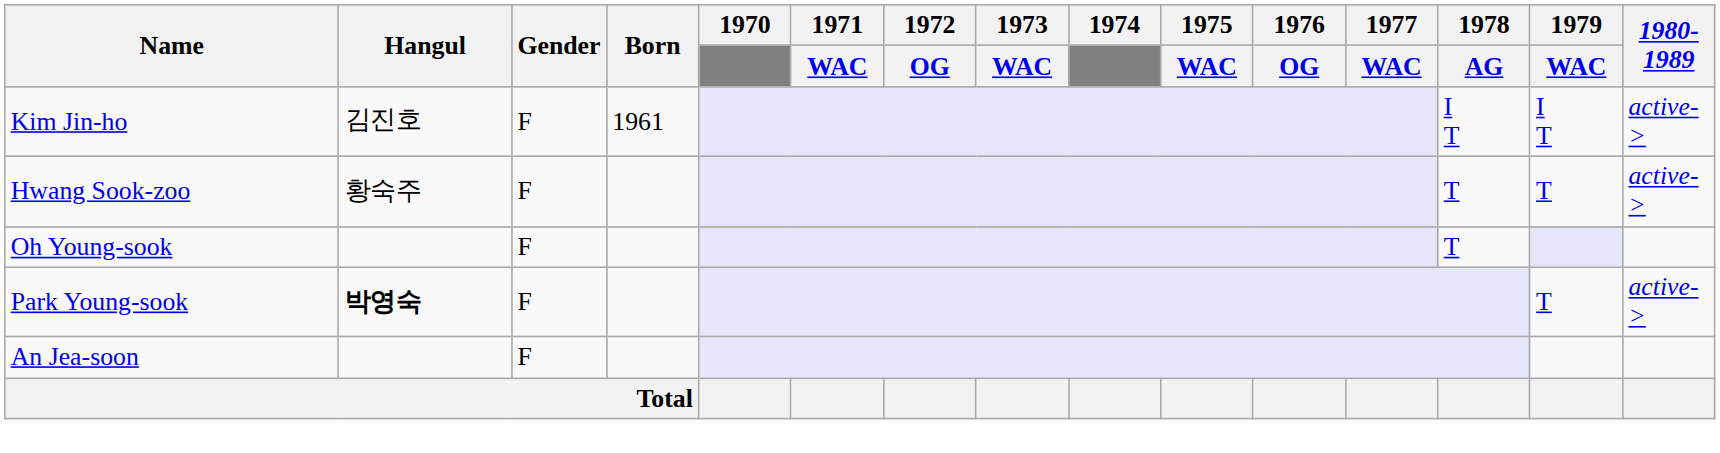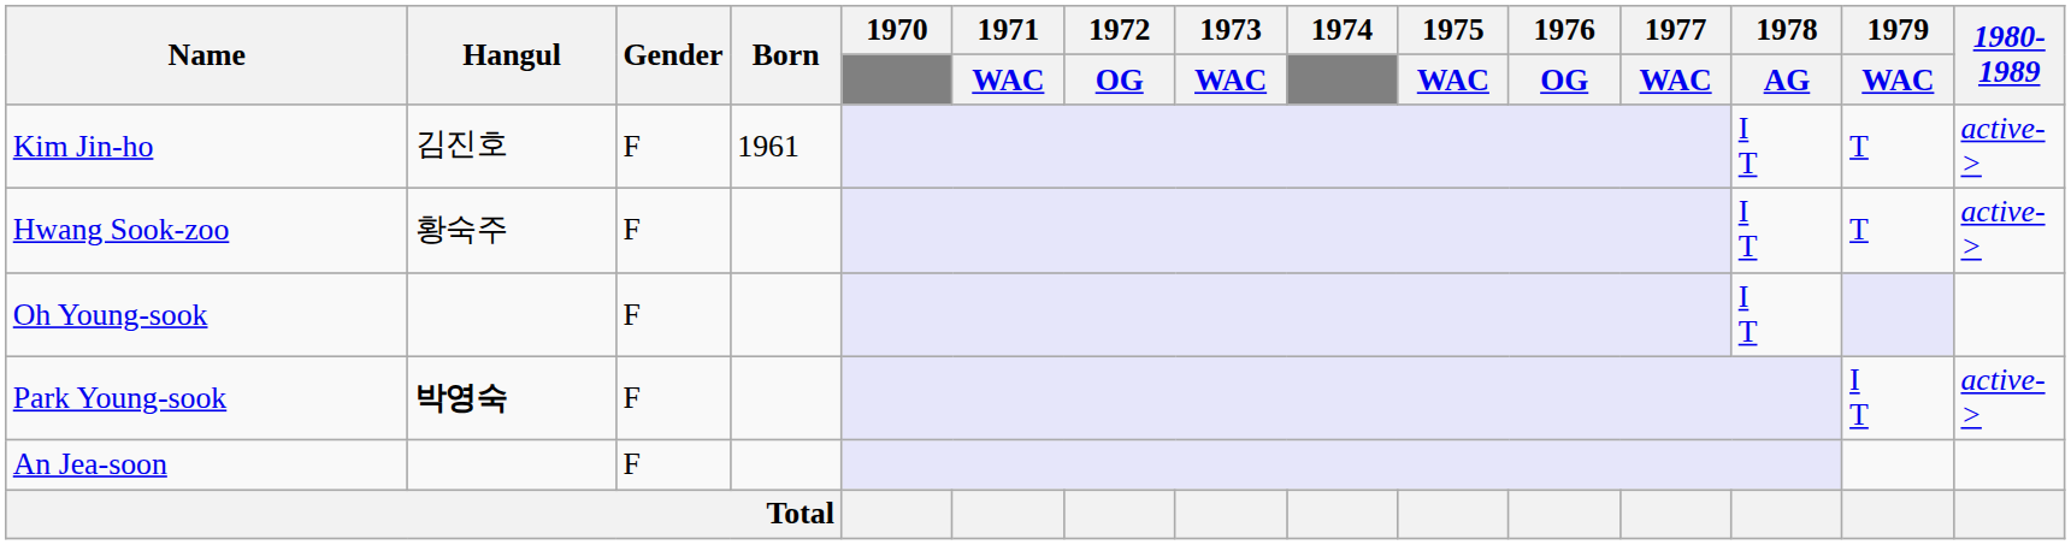 <table class="wikitable">
 <tr>
 <th style="width:200px;" rowspan="2">Name</th>
 <th style="width:100px;" rowspan="2">Hangul</th>
 <th style="width:50px;" rowspan="2">Gender</th>
 <th style="width:50px;" rowspan="2">Born</th>
 <th width=50>1970</th>
 <th width=50>1971</th>
 <th width=50>1972</th>
 <th width=50>1973</th>
 <th width=50>1974</th>
 <th width=50>1975</th>
 <th width=50>1976</th>
 <th width=50>1977</th>
 <th width=50>1978</th>
 <th width=50>1979</th>
 <th style="width:50px;" rowspan="2"><em><a href='#'>1980-1989</a></em></th>
 </tr>
 <tr>
 <th style="background:grey;"></th>
 <th><a href='#'>WAC</a></th>
 <th><a href='#'>OG</a></th>
 <th><a href='#'>WAC</a></th>
 <th style="background:grey;"></th>
 <th><a href='#'>WAC</a></th>
 <th><a href='#'>OG</a></th>
 <th><a href='#'>WAC</a></th>
 <th><a href='#'>AG</a></th>
 <th><a href='#'>WAC</a></th>
 </tr>
 <tr>
 <td><a href='#'>Kim Jin-ho</a></td>
 <td>김진호</td>
 <td>F</td>
 <td>1961</td>
 <td colspan="8" style="background:lavender;"></td>
 <td> <a href='#'>I</a><br> <a href='#'>T</a></td>
-<td> <a href='#'>I</a><br> <a href='#'>T</a></td>
+<td> <a href='#'>T</a></td>
 <td><em><a href='#'>active-></a></em></td>
 </tr>
 <tr>
 <td><a href='#'>Hwang Sook-zoo</a></td>
 <td>황숙주</td>
 <td>F</td>
 <td></td>
 <td colspan="8" style="background:lavender;"></td>
-<td> <a href='#'>T</a></td>
+<td> <a href='#'>I</a><br> <a href='#'>T</a></td>
 <td> <a href='#'>T</a></td>
 <td><em><a href='#'>active-></a></em></td>
 </tr>
 <tr>
 <td><a href='#'>Oh Young-sook</a></td>
 <td></td>
 <td>F</td>
 <td></td>
 <td colspan="8" style="background:lavender;"></td>
-<td> <a href='#'>T</a></td>
+<td> <a href='#'>I</a><br> <a href='#'>T</a></td>
 <td style="background:lavender;"></td>
 <td></td>
 </tr>
 <tr>
 <td><a href='#'>Park Young-sook</a></td>
 <td><strong>박영숙</strong></td>
 <td>F</td>
 <td></td>
 <td colspan="9" style="background:lavender;"></td>
-<td> <a href='#'>T</a></td>
+<td> <a href='#'>I</a><br> <a href='#'>T</a></td>
 <td><em><a href='#'>active-></a></em></td>
 </tr>
 <tr>
 <td><a href='#'>An Jea-soon</a></td>
 <td></td>
 <td>F</td>
 <td></td>
 <td colspan="9" style="background:lavender;"></td>
 <td></td>
 <td></td>
 </tr>
 <tr>
 <th colspan="4" style="text-align:right;">Total</th>
 <th></th>
 <th></th>
 <th></th>
 <th></th>
 <th></th>
 <th></th>
 <th></th>
 <th></th>
 <th></th>
 <th></th>
 <th></th>
 </tr>
 </table>
